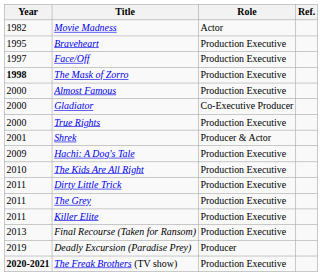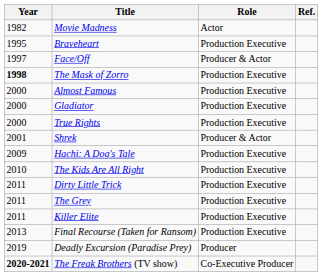 <table class="wikitable">
 <tr>
 <th>Year</th>
 <th>Title</th>
 <th>Role</th>
 <th>Ref.</th>
 </tr>
 <tr>
 <td>1982</td>
 <td><em><a href='#'>Movie Madness</a></em></td>
 <td>Actor</td>
 <td></td>
 </tr>
 <tr>
 <td>1995</td>
 <td><em><a href='#'>Braveheart</a></em></td>
 <td>Production Executive</td>
 <td></td>
 </tr>
 <tr>
 <td>1997</td>
 <td><em><a href='#'>Face/Off</a></em></td>
-<td>Production Executive</td>
+<td>Producer & Actor</td>
 <td></td>
 </tr>
 <tr>
 <td><strong>1998</strong></td>
 <td><em><a href='#'>The Mask of Zorro</a></em></td>
 <td>Production Executive</td>
 <td></td>
 </tr>
 <tr>
 <td>2000</td>
 <td><em><a href='#'>Almost Famous</a></em></td>
 <td>Production Executive</td>
 <td></td>
 </tr>
 <tr>
 <td>2000</td>
 <td><em><a href='#'>Gladiator</a></em></td>
-<td>Co-Executive Producer</td>
+<td>Production Executive</td>
 <td></td>
 </tr>
 <tr>
 <td>2000</td>
 <td><em><a href='#'>True Rights</a></em></td>
 <td>Production Executive</td>
 <td></td>
 </tr>
 <tr>
 <td>2001</td>
 <td><em><a href='#'>Shrek</a></em></td>
 <td>Producer & Actor</td>
 <td></td>
 </tr>
 <tr>
 <td>2009</td>
 <td><em><a href='#'>Hachi: A Dog's Tale</a></em></td>
 <td>Production Executive</td>
 <td></td>
 </tr>
 <tr>
 <td>2010</td>
 <td><em><a href='#'>The Kids Are All Right</a></em></td>
 <td>Production Executive</td>
 <td></td>
 </tr>
 <tr>
 <td>2011</td>
 <td><em><a href='#'>Dirty Little Trick</a></em></td>
 <td>Production Executive</td>
 <td></td>
 </tr>
 <tr>
 <td>2011</td>
 <td><em><a href='#'>The Grey</a></em></td>
 <td>Production Executive</td>
 <td></td>
 </tr>
 <tr>
 <td>2011</td>
 <td><em><a href='#'>Killer Elite</a></em></td>
 <td>Production Executive</td>
 <td></td>
 </tr>
 <tr>
 <td>2013</td>
 <td><em>Final Recourse (Taken for Ransom)</em></td>
 <td>Production Executive</td>
 <td></td>
 </tr>
 <tr>
 <td>2019</td>
 <td><em>Deadly Excursion (Paradise Prey)</em></td>
 <td>Producer</td>
 <td></td>
 </tr>
 <tr>
 <td><strong>2020-2021</strong></td>
 <td><em><a href='#'>The Freak Brothers</a></em> (TV show)</td>
-<td>Production Executive</td>
+<td>Co-Executive Producer</td>
 <td></td>
 </tr>
 </table>
